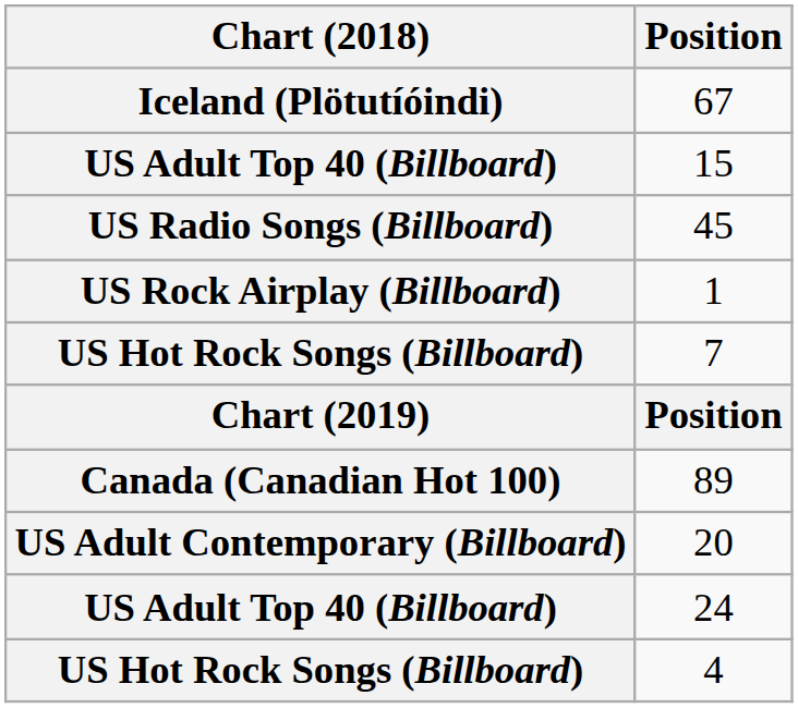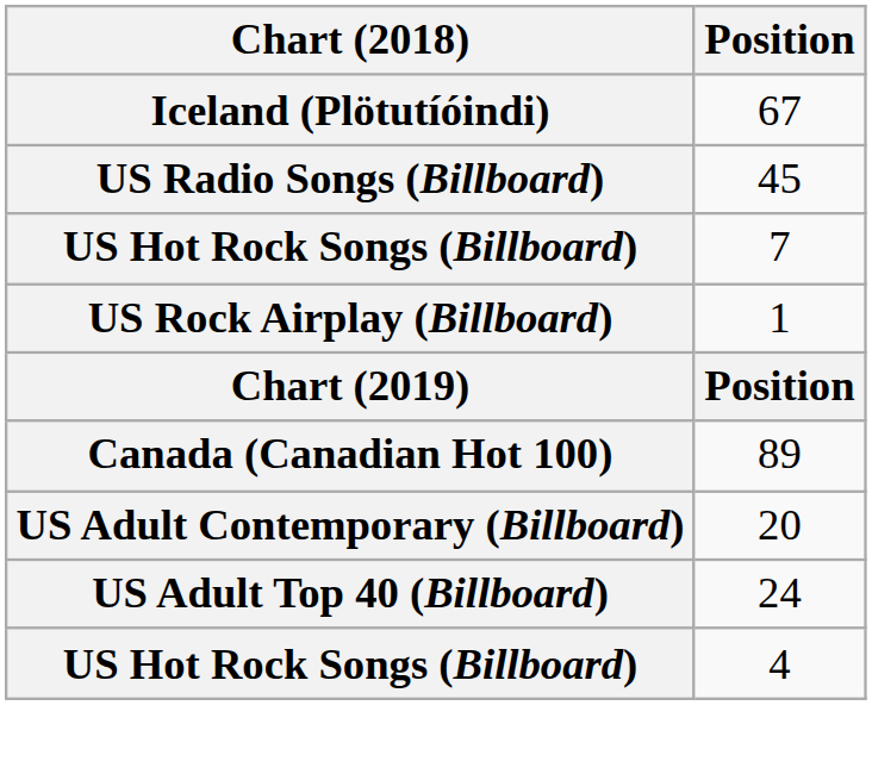 <table class="wikitable sortable plainrowheaders" style="text-align:center">
 <tr>
 <th scope="col">Chart (2018)</th>
 <th scope="col">Position</th>
 </tr>
 <tr>
 <th scope="row">Iceland (Plötutíóindi)</th>
 <td>67</td>
 </tr>
 <tr>
-<th scope="row">US Adult Top 40 (<em>Billboard</em>)</th>
-<td>15</td>
-</tr>
-<tr>
 <th scope="row">US Radio Songs (<em>Billboard</em>)</th>
 <td>45</td>
 </tr>
 <tr>
+<th scope="row">US Hot Rock Songs (<em>Billboard</em>)</th>
+<td>7</td>
+</tr>
+<tr>
 <th scope="row">US Rock Airplay (<em>Billboard</em>)</th>
 <td>1</td>
-</tr>
-<tr>
-<th scope="row">US Hot Rock Songs (<em>Billboard</em>)</th>
-<td>7</td>
 </tr>
 <tr>
 <th scope="col">Chart (2019)</th>
 <th scope="col">Position</th>
 </tr>
 <tr>
 <th scope="row">Canada (Canadian Hot 100)</th>
 <td>89</td>
 </tr>
 <tr>
 <th scope="row">US Adult Contemporary (<em>Billboard</em>)</th>
 <td>20</td>
 </tr>
 <tr>
 <th scope="row">US Adult Top 40 (<em>Billboard</em>)</th>
 <td>24</td>
 </tr>
 <tr>
 <th scope="row">US Hot Rock Songs (<em>Billboard</em>)</th>
 <td>4</td>
 </tr>
 </table>
